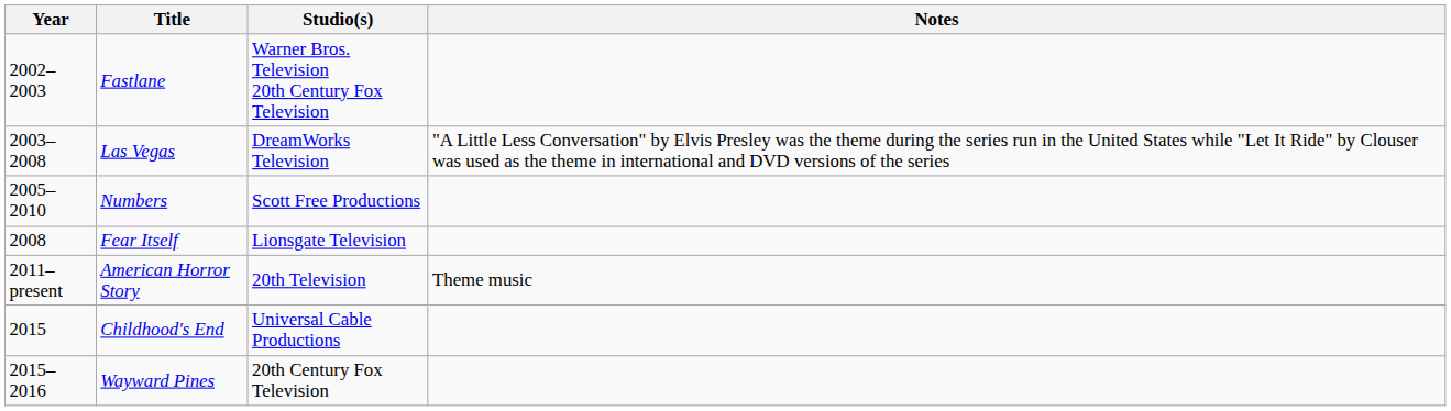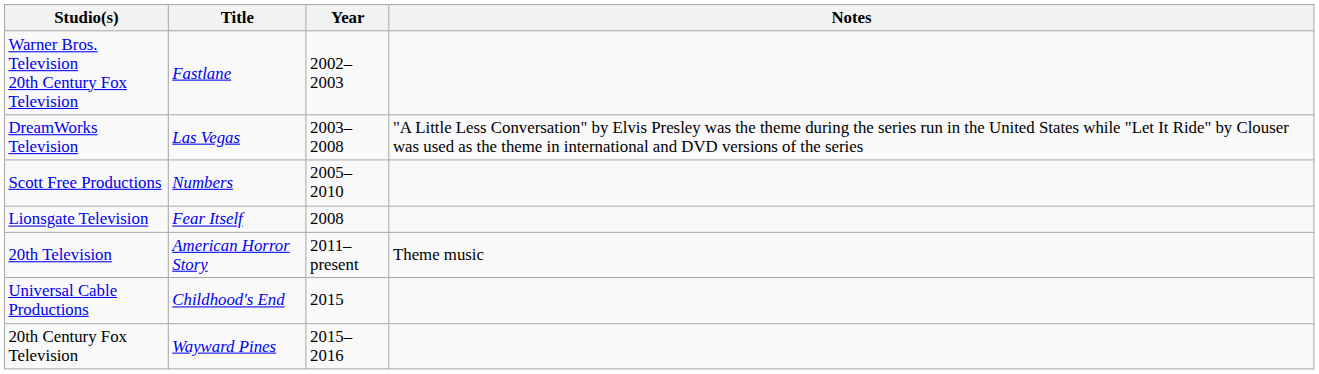 <table class="wikitable plainrowheaders">
 <tr>
+<th>Studio(s)</th>
+<th>Title</th>
 <th>Year</th>
-<th>Title</th>
-<th>Studio(s)</th>
 <th>Notes</th>
 </tr>
 <tr>
+<td><a href='#'>Warner Bros. Television</a><br><a href='#'>20th Century Fox Television</a></td>
+<td><em><a href='#'>Fastlane</a></em></td>
 <td>2002–2003</td>
-<td><em><a href='#'>Fastlane</a></em></td>
-<td><a href='#'>Warner Bros. Television</a><br><a href='#'>20th Century Fox Television</a></td>
 <td></td>
 </tr>
 <tr>
+<td><a href='#'>DreamWorks Television</a></td>
+<td><em><a href='#'>Las Vegas</a></em></td>
 <td>2003–2008</td>
-<td><em><a href='#'>Las Vegas</a></em></td>
-<td><a href='#'>DreamWorks Television</a></td>
 <td>"A Little Less Conversation" by Elvis Presley was the theme during the series run in the United States while "Let It Ride" by Clouser was used as the theme in international and DVD versions of the series</td>
 </tr>
 <tr>
+<td><a href='#'>Scott Free Productions</a></td>
+<td><em><a href='#'>Numbers</a></em></td>
 <td>2005–2010</td>
-<td><em><a href='#'>Numbers</a></em></td>
-<td><a href='#'>Scott Free Productions</a></td>
 <td></td>
 </tr>
 <tr>
+<td><a href='#'>Lionsgate Television</a></td>
+<td><em><a href='#'>Fear Itself</a></em></td>
 <td>2008</td>
-<td><em><a href='#'>Fear Itself</a></em></td>
-<td><a href='#'>Lionsgate Television</a></td>
 <td></td>
 </tr>
 <tr>
+<td><a href='#'>20th Television</a></td>
+<td><em><a href='#'>American Horror Story</a></em></td>
 <td>2011–present</td>
-<td><em><a href='#'>American Horror Story</a></em></td>
-<td><a href='#'>20th Television</a></td>
 <td>Theme music</td>
 </tr>
 <tr>
+<td><a href='#'>Universal Cable Productions</a></td>
+<td><em><a href='#'>Childhood's End</a></em></td>
 <td>2015</td>
-<td><em><a href='#'>Childhood's End</a></em></td>
-<td><a href='#'>Universal Cable Productions</a></td>
 <td></td>
 </tr>
 <tr>
+<td>20th Century Fox Television</td>
+<td><em><a href='#'>Wayward Pines</a></em></td>
 <td>2015–2016</td>
-<td><em><a href='#'>Wayward Pines</a></em></td>
-<td>20th Century Fox Television</td>
 <td></td>
 </tr>
 </table>
